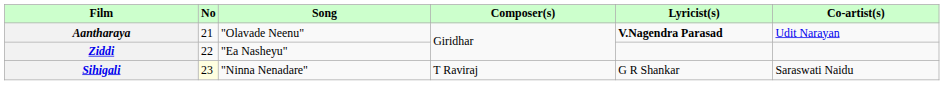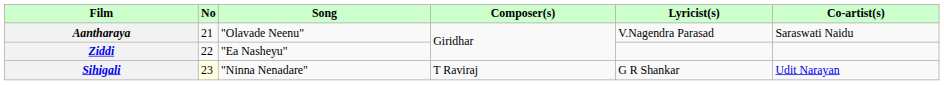 <table class="wikitable plainrowheaders" width="100%">
 <tr style="background:#cfc; text-align:center;">
 <td scope="col" width=21%><strong>Film</strong></td>
 <td><strong>No</strong></td>
 <td scope="col" width=23%><strong>Song</strong></td>
 <td scope="col" width=20%><strong>Composer(s)</strong></td>
 <td scope="col" width=17%><strong>Lyricist(s)</strong></td>
 <td scope="col" width=18%><strong>Co-artist(s)</strong></td>
 </tr>
 <tr>
 <th><em>Aantharaya</em></th>
 <td>21</td>
 <td>"Olavade Neenu"</td>
 <td rowspan="2">Giridhar</td>
-<td><strong>V.Nagendra Parasad</strong></td>
-<td><a href='#'>Udit Narayan</a></td>
+<td>V.Nagendra Parasad</td>
+<td>Saraswati Naidu</td>
 </tr>
 <tr>
 <th><em><a href='#'>Ziddi</a></em></th>
 <td>22</td>
 <td>"Ea Nasheyu"</td>
 <td></td>
 <td></td>
 </tr>
 <tr>
 <th><em><a href='#'>Sihigali</a></em></th>
 <td style="background: lightyellow;">23</td>
 <td>"Ninna Nenadare"</td>
 <td>T Raviraj</td>
 <td>G R Shankar</td>
-<td>Saraswati Naidu</td>
+<td><a href='#'>Udit Narayan</a></td>
 </tr>
 </table>
